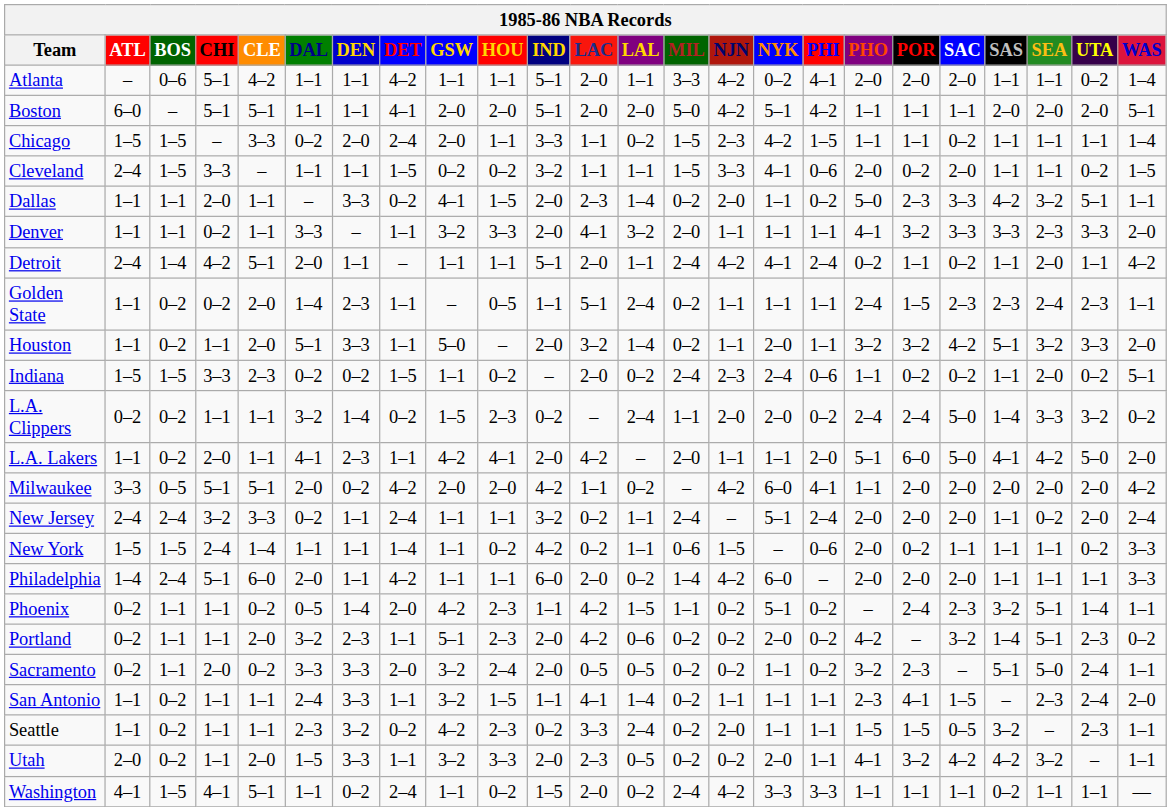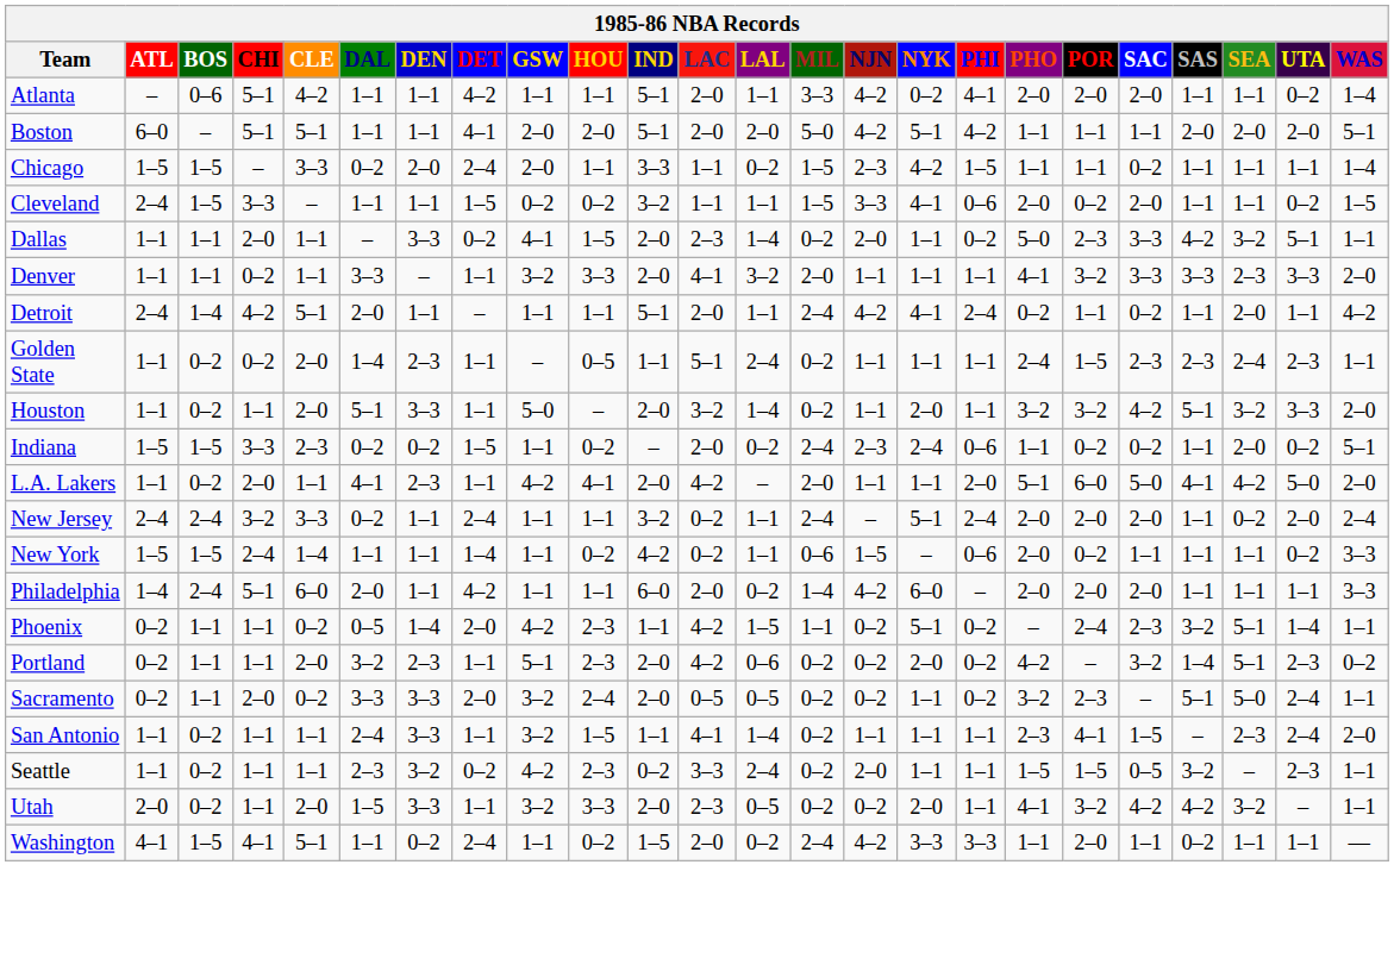 <table class="wikitable" style="font-size:95%; text-align:center;">
 <tr>
 <th colspan=24>1985-86 NBA Records</th>
 </tr>
 <tr>
 <th width=100>Team</th>
 <th style="background:#FF0000;color:#FFFFFF;width=35">ATL</th>
 <th style="background:#006400;color:#FFFFFF;width=35">BOS</th>
 <th style="background:#FF0000;color:#000000;width=35">CHI</th>
 <th style="background:#FF8C00;color:#FFFFFF;width=35">CLE</th>
 <th style="background:#008000;color:#00008B;width=35">DAL</th>
 <th style="background:#0000CD;color:#FFD700;width=35">DEN</th>
 <th style="background:#0000FF;color:#FF0000;width=35">DET</th>
 <th style="background:#0000FF;color:#FFD700;width=35">GSW</th>
 <th style="background:#FF0000;color:#FFD700;width=35">HOU</th>
 <th style="background:#000080;color:#FFD700;width=35">IND</th>
 <th style="background:#F9160D;color:#1A2E8B;width=35">LAC</th>
 <th style="background:#800080;color:#FFD700;width=35">LAL</th>
 <th style="background:#006400;color:#B22222;width=35">MIL</th>
 <th style="background:#B0170C;color:#00056D;width=35">NJN</th>
 <th style="background:#0000FF;color:#FF8C00;width=35">NYK</th>
 <th style="background:#FF0000;color:#0000FF;width=35">PHI</th>
 <th style="background:#800080;color:#FF4500;width=35">PHO</th>
 <th style="background:#000000;color:#FF0000;width=35">POR</th>
 <th style="background:#0000FF;color:#FFFFFF;width=35">SAC</th>
 <th style="background:#000000;color:#C0C0C0;width=35">SAS</th>
 <th style="background:#228B22;color:#FCBE14;width=35">SEA</th>
 <th style="background:#36004A;color:#FFFF00;width=35">UTA</th>
 <th style="background:#DC143C;color:#0000CD;width=35">WAS</th>
 </tr>
 <tr>
 <td style="text-align:left;"><a href='#'>Atlanta</a></td>
 <td>–</td>
 <td>0–6</td>
 <td>5–1</td>
 <td>4–2</td>
 <td>1–1</td>
 <td>1–1</td>
 <td>4–2</td>
 <td>1–1</td>
 <td>1–1</td>
 <td>5–1</td>
 <td>2–0</td>
 <td>1–1</td>
 <td>3–3</td>
 <td>4–2</td>
 <td>0–2</td>
 <td>4–1</td>
 <td>2–0</td>
 <td>2–0</td>
 <td>2–0</td>
 <td>1–1</td>
 <td>1–1</td>
 <td>0–2</td>
 <td>1–4</td>
 </tr>
 <tr>
 <td style="text-align:left;"><a href='#'>Boston</a></td>
 <td>6–0</td>
 <td>–</td>
 <td>5–1</td>
 <td>5–1</td>
 <td>1–1</td>
 <td>1–1</td>
 <td>4–1</td>
 <td>2–0</td>
 <td>2–0</td>
 <td>5–1</td>
 <td>2–0</td>
 <td>2–0</td>
 <td>5–0</td>
 <td>4–2</td>
 <td>5–1</td>
 <td>4–2</td>
 <td>1–1</td>
 <td>1–1</td>
 <td>1–1</td>
 <td>2–0</td>
 <td>2–0</td>
 <td>2–0</td>
 <td>5–1</td>
 </tr>
 <tr>
 <td style="text-align:left;"><a href='#'>Chicago</a></td>
 <td>1–5</td>
 <td>1–5</td>
 <td>–</td>
 <td>3–3</td>
 <td>0–2</td>
 <td>2–0</td>
 <td>2–4</td>
 <td>2–0</td>
 <td>1–1</td>
 <td>3–3</td>
 <td>1–1</td>
 <td>0–2</td>
 <td>1–5</td>
 <td>2–3</td>
 <td>4–2</td>
 <td>1–5</td>
 <td>1–1</td>
 <td>1–1</td>
 <td>0–2</td>
 <td>1–1</td>
 <td>1–1</td>
 <td>1–1</td>
 <td>1–4</td>
 </tr>
 <tr>
 <td style="text-align:left;"><a href='#'>Cleveland</a></td>
 <td>2–4</td>
 <td>1–5</td>
 <td>3–3</td>
 <td>–</td>
 <td>1–1</td>
 <td>1–1</td>
 <td>1–5</td>
 <td>0–2</td>
 <td>0–2</td>
 <td>3–2</td>
 <td>1–1</td>
 <td>1–1</td>
 <td>1–5</td>
 <td>3–3</td>
 <td>4–1</td>
 <td>0–6</td>
 <td>2–0</td>
 <td>0–2</td>
 <td>2–0</td>
 <td>1–1</td>
 <td>1–1</td>
 <td>0–2</td>
 <td>1–5</td>
 </tr>
 <tr>
 <td style="text-align:left;"><a href='#'>Dallas</a></td>
 <td>1–1</td>
 <td>1–1</td>
 <td>2–0</td>
 <td>1–1</td>
 <td>–</td>
 <td>3–3</td>
 <td>0–2</td>
 <td>4–1</td>
 <td>1–5</td>
 <td>2–0</td>
 <td>2–3</td>
 <td>1–4</td>
 <td>0–2</td>
 <td>2–0</td>
 <td>1–1</td>
 <td>0–2</td>
 <td>5–0</td>
 <td>2–3</td>
 <td>3–3</td>
 <td>4–2</td>
 <td>3–2</td>
 <td>5–1</td>
 <td>1–1</td>
 </tr>
 <tr>
 <td style="text-align:left;"><a href='#'>Denver</a></td>
 <td>1–1</td>
 <td>1–1</td>
 <td>0–2</td>
 <td>1–1</td>
 <td>3–3</td>
 <td>–</td>
 <td>1–1</td>
 <td>3–2</td>
 <td>3–3</td>
 <td>2–0</td>
 <td>4–1</td>
 <td>3–2</td>
 <td>2–0</td>
 <td>1–1</td>
 <td>1–1</td>
 <td>1–1</td>
 <td>4–1</td>
 <td>3–2</td>
 <td>3–3</td>
 <td>3–3</td>
 <td>2–3</td>
 <td>3–3</td>
 <td>2–0</td>
 </tr>
 <tr>
 <td style="text-align:left;"><a href='#'>Detroit</a></td>
 <td>2–4</td>
 <td>1–4</td>
 <td>4–2</td>
 <td>5–1</td>
 <td>2–0</td>
 <td>1–1</td>
 <td>–</td>
 <td>1–1</td>
 <td>1–1</td>
 <td>5–1</td>
 <td>2–0</td>
 <td>1–1</td>
 <td>2–4</td>
 <td>4–2</td>
 <td>4–1</td>
 <td>2–4</td>
 <td>0–2</td>
 <td>1–1</td>
 <td>0–2</td>
 <td>1–1</td>
 <td>2–0</td>
 <td>1–1</td>
 <td>4–2</td>
 </tr>
 <tr>
 <td style="text-align:left;"><a href='#'>Golden State</a></td>
 <td>1–1</td>
 <td>0–2</td>
 <td>0–2</td>
 <td>2–0</td>
 <td>1–4</td>
 <td>2–3</td>
 <td>1–1</td>
 <td>–</td>
 <td>0–5</td>
 <td>1–1</td>
 <td>5–1</td>
 <td>2–4</td>
 <td>0–2</td>
 <td>1–1</td>
 <td>1–1</td>
 <td>1–1</td>
 <td>2–4</td>
 <td>1–5</td>
 <td>2–3</td>
 <td>2–3</td>
 <td>2–4</td>
 <td>2–3</td>
 <td>1–1</td>
 </tr>
 <tr>
 <td style="text-align:left;"><a href='#'>Houston</a></td>
 <td>1–1</td>
 <td>0–2</td>
 <td>1–1</td>
 <td>2–0</td>
 <td>5–1</td>
 <td>3–3</td>
 <td>1–1</td>
 <td>5–0</td>
 <td>–</td>
 <td>2–0</td>
 <td>3–2</td>
 <td>1–4</td>
 <td>0–2</td>
 <td>1–1</td>
 <td>2–0</td>
 <td>1–1</td>
 <td>3–2</td>
 <td>3–2</td>
 <td>4–2</td>
 <td>5–1</td>
 <td>3–2</td>
 <td>3–3</td>
 <td>2–0</td>
 </tr>
 <tr>
 <td style="text-align:left;"><a href='#'>Indiana</a></td>
 <td>1–5</td>
 <td>1–5</td>
 <td>3–3</td>
 <td>2–3</td>
 <td>0–2</td>
 <td>0–2</td>
 <td>1–5</td>
 <td>1–1</td>
 <td>0–2</td>
 <td>–</td>
 <td>2–0</td>
 <td>0–2</td>
 <td>2–4</td>
 <td>2–3</td>
 <td>2–4</td>
 <td>0–6</td>
 <td>1–1</td>
 <td>0–2</td>
 <td>0–2</td>
 <td>1–1</td>
 <td>2–0</td>
 <td>0–2</td>
 <td>5–1</td>
 </tr>
 <tr>
-<td style="text-align:left;"><a href='#'>L.A. Clippers</a></td>
-<td>0–2</td>
-<td>0–2</td>
-<td>1–1</td>
-<td>1–1</td>
-<td>3–2</td>
-<td>1–4</td>
-<td>0–2</td>
-<td>1–5</td>
-<td>2–3</td>
-<td>0–2</td>
-<td>–</td>
-<td>2–4</td>
-<td>1–1</td>
-<td>2–0</td>
-<td>2–0</td>
-<td>0–2</td>
-<td>2–4</td>
-<td>2–4</td>
-<td>5–0</td>
-<td>1–4</td>
-<td>3–3</td>
-<td>3–2</td>
-<td>0–2</td>
-</tr>
-<tr>
 <td style="text-align:left;"><a href='#'>L.A. Lakers</a></td>
 <td>1–1</td>
 <td>0–2</td>
 <td>2–0</td>
 <td>1–1</td>
 <td>4–1</td>
 <td>2–3</td>
 <td>1–1</td>
 <td>4–2</td>
 <td>4–1</td>
 <td>2–0</td>
 <td>4–2</td>
 <td>–</td>
 <td>2–0</td>
 <td>1–1</td>
 <td>1–1</td>
 <td>2–0</td>
 <td>5–1</td>
 <td>6–0</td>
 <td>5–0</td>
 <td>4–1</td>
 <td>4–2</td>
 <td>5–0</td>
 <td>2–0</td>
-</tr>
-<tr>
-<td style="text-align:left;"><a href='#'>Milwaukee</a></td>
-<td>3–3</td>
-<td>0–5</td>
-<td>5–1</td>
-<td>5–1</td>
-<td>2–0</td>
-<td>0–2</td>
-<td>4–2</td>
-<td>2–0</td>
-<td>2–0</td>
-<td>4–2</td>
-<td>1–1</td>
-<td>0–2</td>
-<td>–</td>
-<td>4–2</td>
-<td>6–0</td>
-<td>4–1</td>
-<td>1–1</td>
-<td>2–0</td>
-<td>2–0</td>
-<td>2–0</td>
-<td>2–0</td>
-<td>2–0</td>
-<td>4–2</td>
 </tr>
 <tr>
 <td style="text-align:left;"><a href='#'>New Jersey</a></td>
 <td>2–4</td>
 <td>2–4</td>
 <td>3–2</td>
 <td>3–3</td>
 <td>0–2</td>
 <td>1–1</td>
 <td>2–4</td>
 <td>1–1</td>
 <td>1–1</td>
 <td>3–2</td>
 <td>0–2</td>
 <td>1–1</td>
 <td>2–4</td>
 <td>–</td>
 <td>5–1</td>
 <td>2–4</td>
 <td>2–0</td>
 <td>2–0</td>
 <td>2–0</td>
 <td>1–1</td>
 <td>0–2</td>
 <td>2–0</td>
 <td>2–4</td>
 </tr>
 <tr>
 <td style="text-align:left;"><a href='#'>New York</a></td>
 <td>1–5</td>
 <td>1–5</td>
 <td>2–4</td>
 <td>1–4</td>
 <td>1–1</td>
 <td>1–1</td>
 <td>1–4</td>
 <td>1–1</td>
 <td>0–2</td>
 <td>4–2</td>
 <td>0–2</td>
 <td>1–1</td>
 <td>0–6</td>
 <td>1–5</td>
 <td>–</td>
 <td>0–6</td>
 <td>2–0</td>
 <td>0–2</td>
 <td>1–1</td>
 <td>1–1</td>
 <td>1–1</td>
 <td>0–2</td>
 <td>3–3</td>
 </tr>
 <tr>
 <td style="text-align:left;"><a href='#'>Philadelphia</a></td>
 <td>1–4</td>
 <td>2–4</td>
 <td>5–1</td>
 <td>6–0</td>
 <td>2–0</td>
 <td>1–1</td>
 <td>4–2</td>
 <td>1–1</td>
 <td>1–1</td>
 <td>6–0</td>
 <td>2–0</td>
 <td>0–2</td>
 <td>1–4</td>
 <td>4–2</td>
 <td>6–0</td>
 <td>–</td>
 <td>2–0</td>
 <td>2–0</td>
 <td>2–0</td>
 <td>1–1</td>
 <td>1–1</td>
 <td>1–1</td>
 <td>3–3</td>
 </tr>
 <tr>
 <td style="text-align:left;"><a href='#'>Phoenix</a></td>
 <td>0–2</td>
 <td>1–1</td>
 <td>1–1</td>
 <td>0–2</td>
 <td>0–5</td>
 <td>1–4</td>
 <td>2–0</td>
 <td>4–2</td>
 <td>2–3</td>
 <td>1–1</td>
 <td>4–2</td>
 <td>1–5</td>
 <td>1–1</td>
 <td>0–2</td>
 <td>5–1</td>
 <td>0–2</td>
 <td>–</td>
 <td>2–4</td>
 <td>2–3</td>
 <td>3–2</td>
 <td>5–1</td>
 <td>1–4</td>
 <td>1–1</td>
 </tr>
 <tr>
 <td style="text-align:left;"><a href='#'>Portland</a></td>
 <td>0–2</td>
 <td>1–1</td>
 <td>1–1</td>
 <td>2–0</td>
 <td>3–2</td>
 <td>2–3</td>
 <td>1–1</td>
 <td>5–1</td>
 <td>2–3</td>
 <td>2–0</td>
 <td>4–2</td>
 <td>0–6</td>
 <td>0–2</td>
 <td>0–2</td>
 <td>2–0</td>
 <td>0–2</td>
 <td>4–2</td>
 <td>–</td>
 <td>3–2</td>
 <td>1–4</td>
 <td>5–1</td>
 <td>2–3</td>
 <td>0–2</td>
 </tr>
 <tr>
 <td style="text-align:left;"><a href='#'>Sacramento</a></td>
 <td>0–2</td>
 <td>1–1</td>
 <td>2–0</td>
 <td>0–2</td>
 <td>3–3</td>
 <td>3–3</td>
 <td>2–0</td>
 <td>3–2</td>
 <td>2–4</td>
 <td>2–0</td>
 <td>0–5</td>
 <td>0–5</td>
 <td>0–2</td>
 <td>0–2</td>
 <td>1–1</td>
 <td>0–2</td>
 <td>3–2</td>
 <td>2–3</td>
 <td>–</td>
 <td>5–1</td>
 <td>5–0</td>
 <td>2–4</td>
 <td>1–1</td>
 </tr>
 <tr>
 <td style="text-align:left;"><a href='#'>San Antonio</a></td>
 <td>1–1</td>
 <td>0–2</td>
 <td>1–1</td>
 <td>1–1</td>
 <td>2–4</td>
 <td>3–3</td>
 <td>1–1</td>
 <td>3–2</td>
 <td>1–5</td>
 <td>1–1</td>
 <td>4–1</td>
 <td>1–4</td>
 <td>0–2</td>
 <td>1–1</td>
 <td>1–1</td>
 <td>1–1</td>
 <td>2–3</td>
 <td>4–1</td>
 <td>1–5</td>
 <td>–</td>
 <td>2–3</td>
 <td>2–4</td>
 <td>2–0</td>
 </tr>
 <tr>
 <td style="text-align:left;">Seattle</td>
 <td>1–1</td>
 <td>0–2</td>
 <td>1–1</td>
 <td>1–1</td>
 <td>2–3</td>
 <td>3–2</td>
 <td>0–2</td>
 <td>4–2</td>
 <td>2–3</td>
 <td>0–2</td>
 <td>3–3</td>
 <td>2–4</td>
 <td>0–2</td>
 <td>2–0</td>
 <td>1–1</td>
 <td>1–1</td>
 <td>1–5</td>
 <td>1–5</td>
 <td>0–5</td>
 <td>3–2</td>
 <td>–</td>
 <td>2–3</td>
 <td>1–1</td>
 </tr>
 <tr>
 <td style="text-align:left;"><a href='#'>Utah</a></td>
 <td>2–0</td>
 <td>0–2</td>
 <td>1–1</td>
 <td>2–0</td>
 <td>1–5</td>
 <td>3–3</td>
 <td>1–1</td>
 <td>3–2</td>
 <td>3–3</td>
 <td>2–0</td>
 <td>2–3</td>
 <td>0–5</td>
 <td>0–2</td>
 <td>0–2</td>
 <td>2–0</td>
 <td>1–1</td>
 <td>4–1</td>
 <td>3–2</td>
 <td>4–2</td>
 <td>4–2</td>
 <td>3–2</td>
 <td>–</td>
 <td>1–1</td>
 </tr>
 <tr>
 <td style="text-align:left;"><a href='#'>Washington</a></td>
 <td>4–1</td>
 <td>1–5</td>
 <td>4–1</td>
 <td>5–1</td>
 <td>1–1</td>
 <td>0–2</td>
 <td>2–4</td>
 <td>1–1</td>
 <td>0–2</td>
 <td>1–5</td>
 <td>2–0</td>
 <td>0–2</td>
 <td>2–4</td>
 <td>4–2</td>
 <td>3–3</td>
 <td>3–3</td>
 <td>1–1</td>
-<td>1–1</td>
+<td>2–0</td>
 <td>1–1</td>
 <td>0–2</td>
 <td>1–1</td>
 <td>1–1</td>
 <td>—</td>
 </tr>
 </table>
